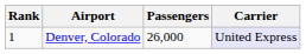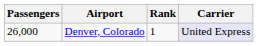 <table class="wikitable" style="font-size: 105%" width= align=>
 <tr>
+<th>Passengers</th>
+<th>Airport</th>
 <th>Rank</th>
-<th>Airport</th>
-<th>Passengers</th>
 <th>Carrier</th>
 </tr>
 <tr>
+<td>26,000</td>
+<td><a href='#'>Denver, Colorado</a></td>
 <td>1</td>
-<td><a href='#'>Denver, Colorado</a></td>
-<td>26,000</td>
 <td style="background: lavender;">United Express</td>
 </tr>
 </table>
